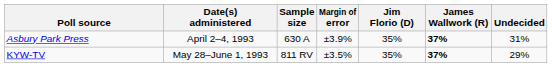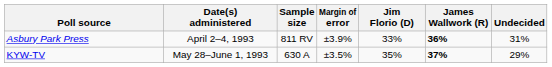 <table class="wikitable">
 <tr valign= bottom>
 <th style="width:250px;">Poll source</th>
 <th style="width:175px;">Date(s)<br>administered</th>
 <th class=small>Sample<br>size</th>
 <th><small>Margin of</small><br>error</th>
 <th style="width:100px;">Jim<br>Florio (D)</th>
 <th style="width:100px;">James<br>Wallwork (R)</th>
 <th style="width:40px;">Undecided</th>
 </tr>
 <tr>
 <td><em><a href='#'>Asbury Park Press</a></em></td>
 <td align=center>April 2–4, 1993</td>
-<td align=center>630 A</td>
+<td align=center>811 RV</td>
 <td align=center>±3.9%</td>
-<td align=center>35%</td>
-<td><strong>37%</strong></td>
+<td align=center>33%</td>
+<td><strong>36%</strong></td>
 <td align=center>31%</td>
 </tr>
 <tr>
 <td><a href='#'>KYW-TV</a></td>
 <td align=center>May 28–June 1, 1993</td>
-<td align=center>811 RV</td>
+<td align=center>630 A</td>
 <td align=center>±3.5%</td>
 <td align=center>35%</td>
 <td><strong>37%</strong></td>
 <td align=center>29%</td>
 </tr>
 </table>
